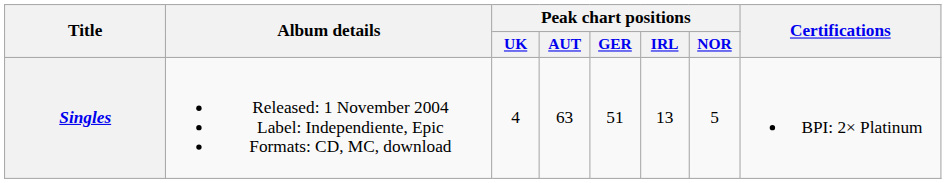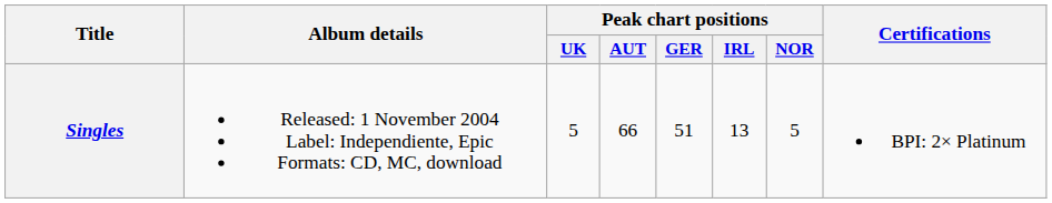 <table class="wikitable plainrowheaders" style="text-align:center;">
 <tr>
 <th scope="col" rowspan="2" style="width:11em;">Title</th>
 <th scope="col" rowspan="2" style="width:22em;">Album details</th>
 <th scope="col" colspan="5">Peak chart positions</th>
 <th scope="col" rowspan="2" style="width:13em;"><a href='#'>Certifications</a></th>
 </tr>
 <tr>
 <th scope="col" style="width:3em;font-size:90%;"><a href='#'>UK</a><br></th>
 <th scope="col" style="width:3em;font-size:90%;"><a href='#'>AUT</a><br></th>
 <th scope="col" style="width:3em;font-size:90%;"><a href='#'>GER</a><br></th>
 <th scope="col" style="width:3em;font-size:90%;"><a href='#'>IRL</a><br></th>
 <th scope="col" style="width:3em;font-size:90%;"><a href='#'>NOR</a><br></th>
 </tr>
 <tr>
 <th scope="row"><em><a href='#'>Singles</a></em></th>
 <td><br><ul><li>Released: 1 November 2004</li><li>Label: Independiente, Epic</li><li>Formats: CD, MC, download</li></ul></td>
-<td>4</td>
-<td>63</td>
+<td>5</td>
+<td>66</td>
 <td>51</td>
 <td>13</td>
 <td>5</td>
 <td><br><ul><li>BPI: 2× Platinum</li></ul></td>
 </tr>
 </table>
